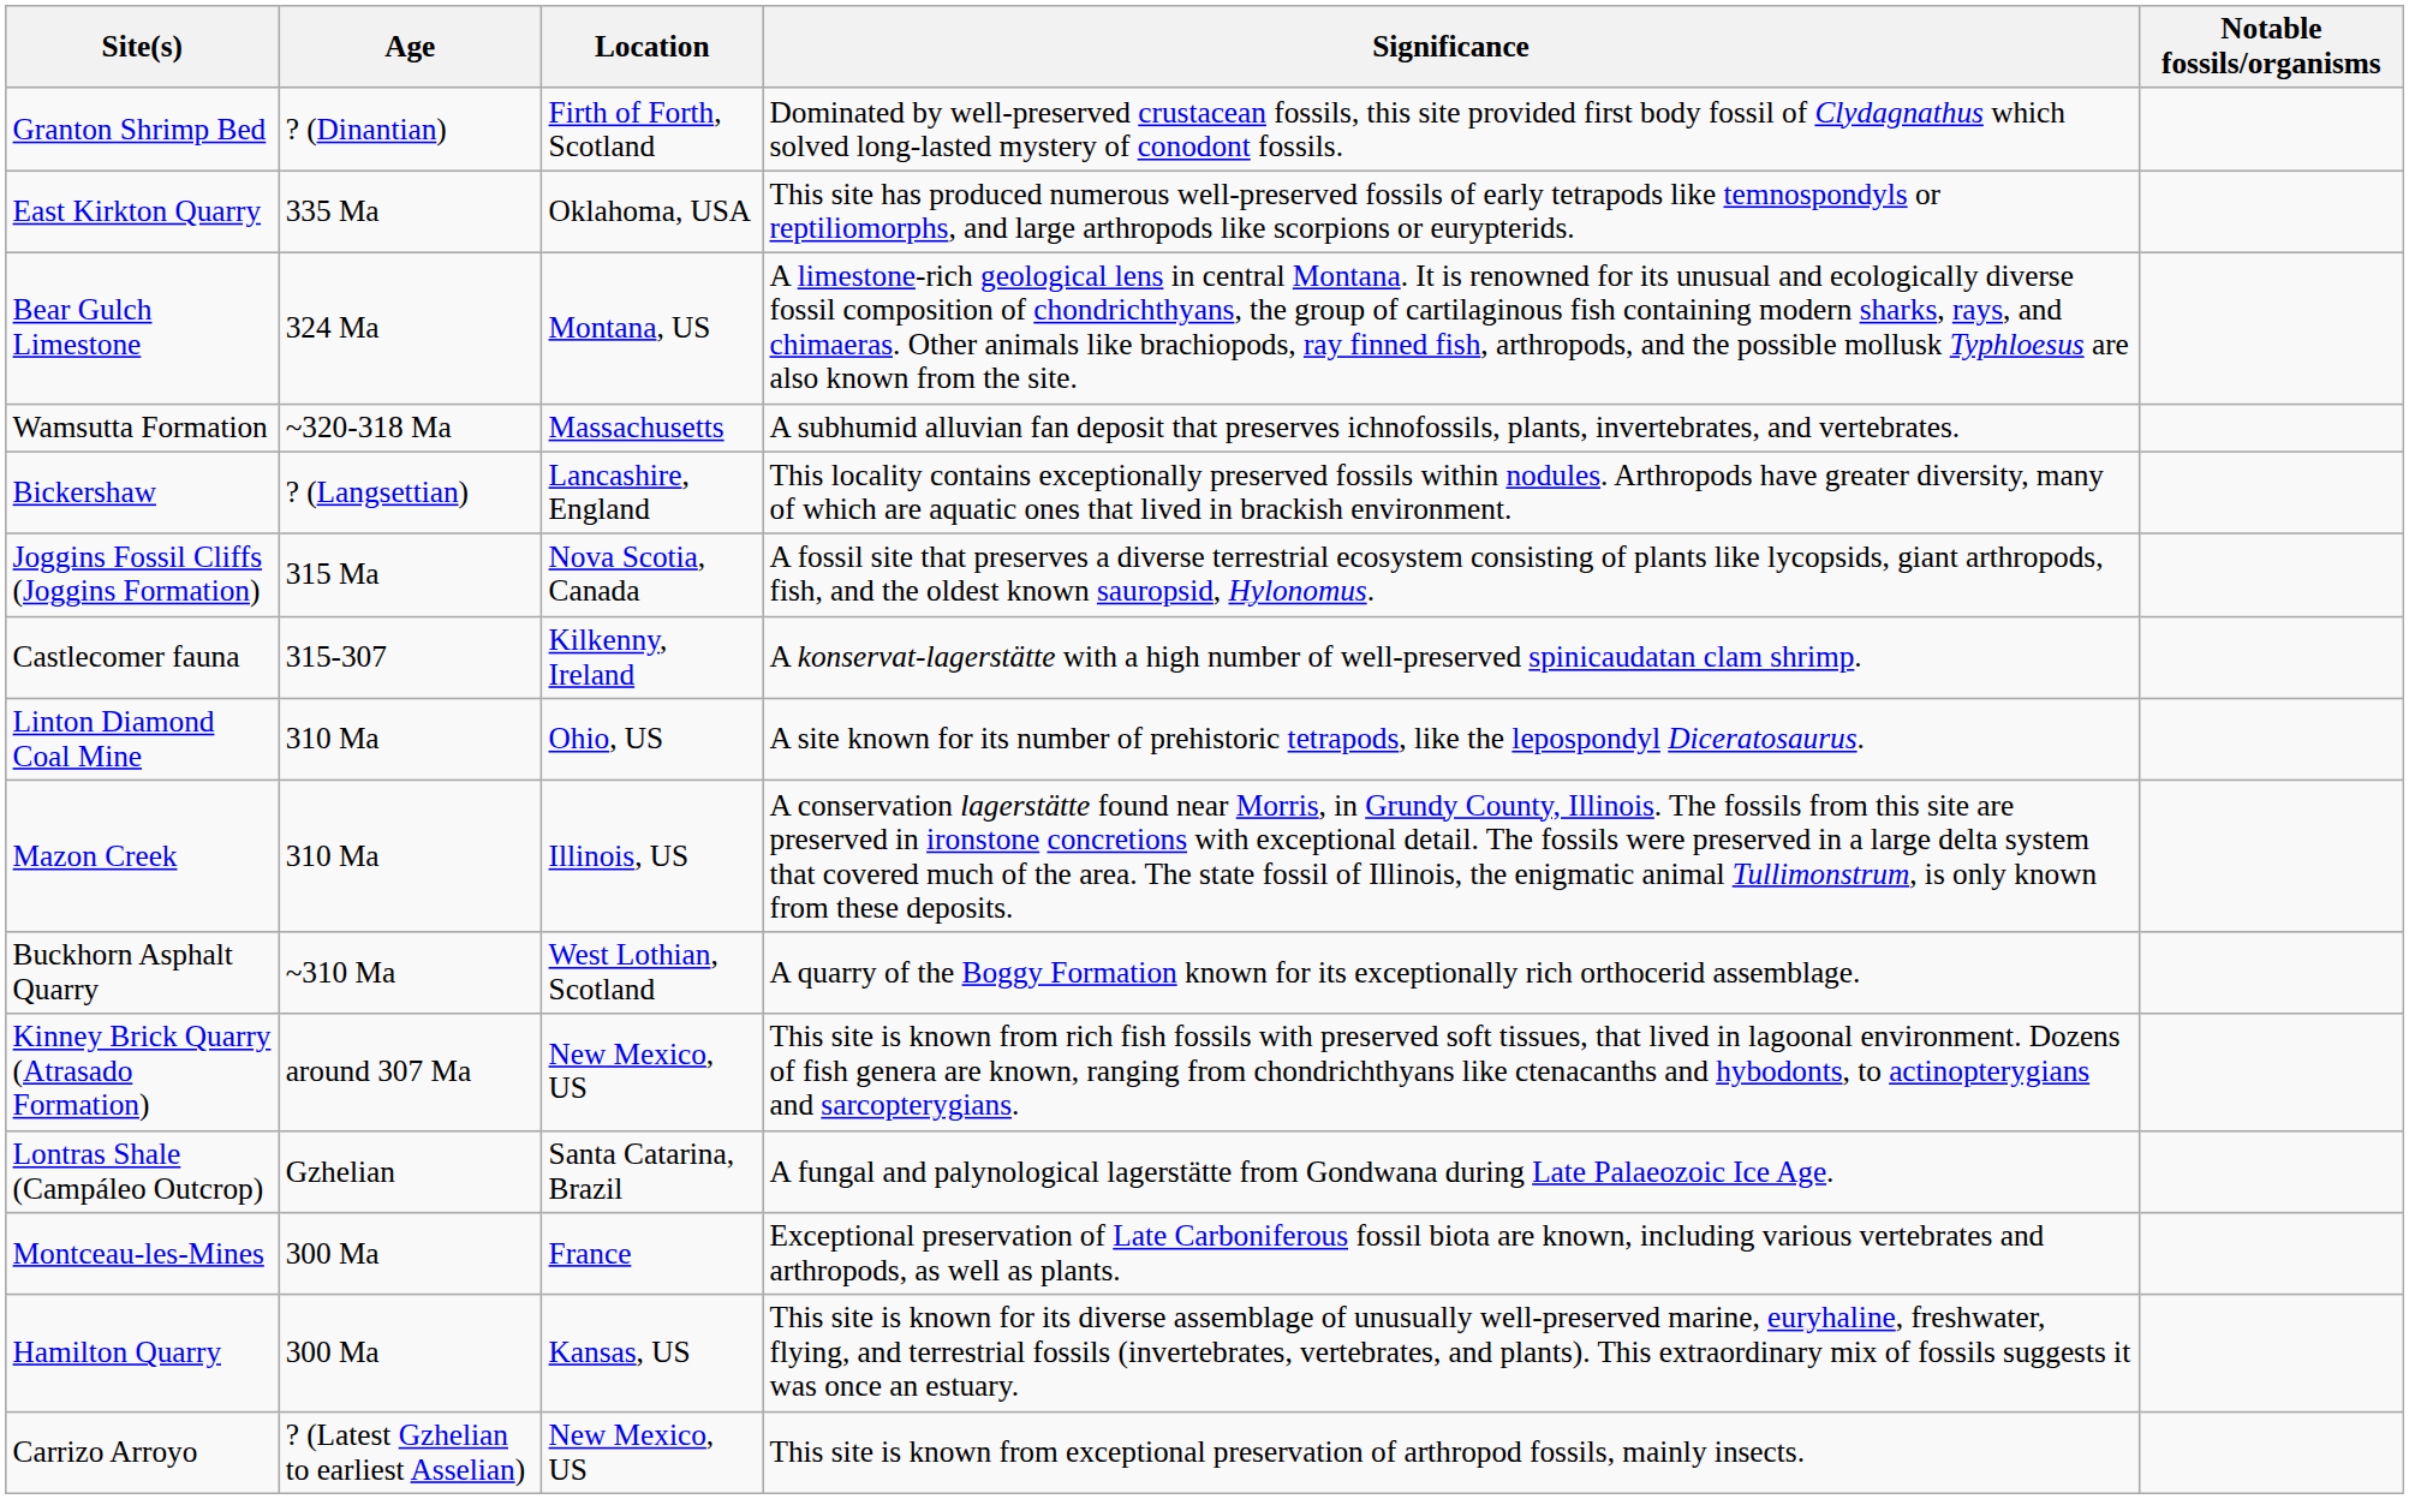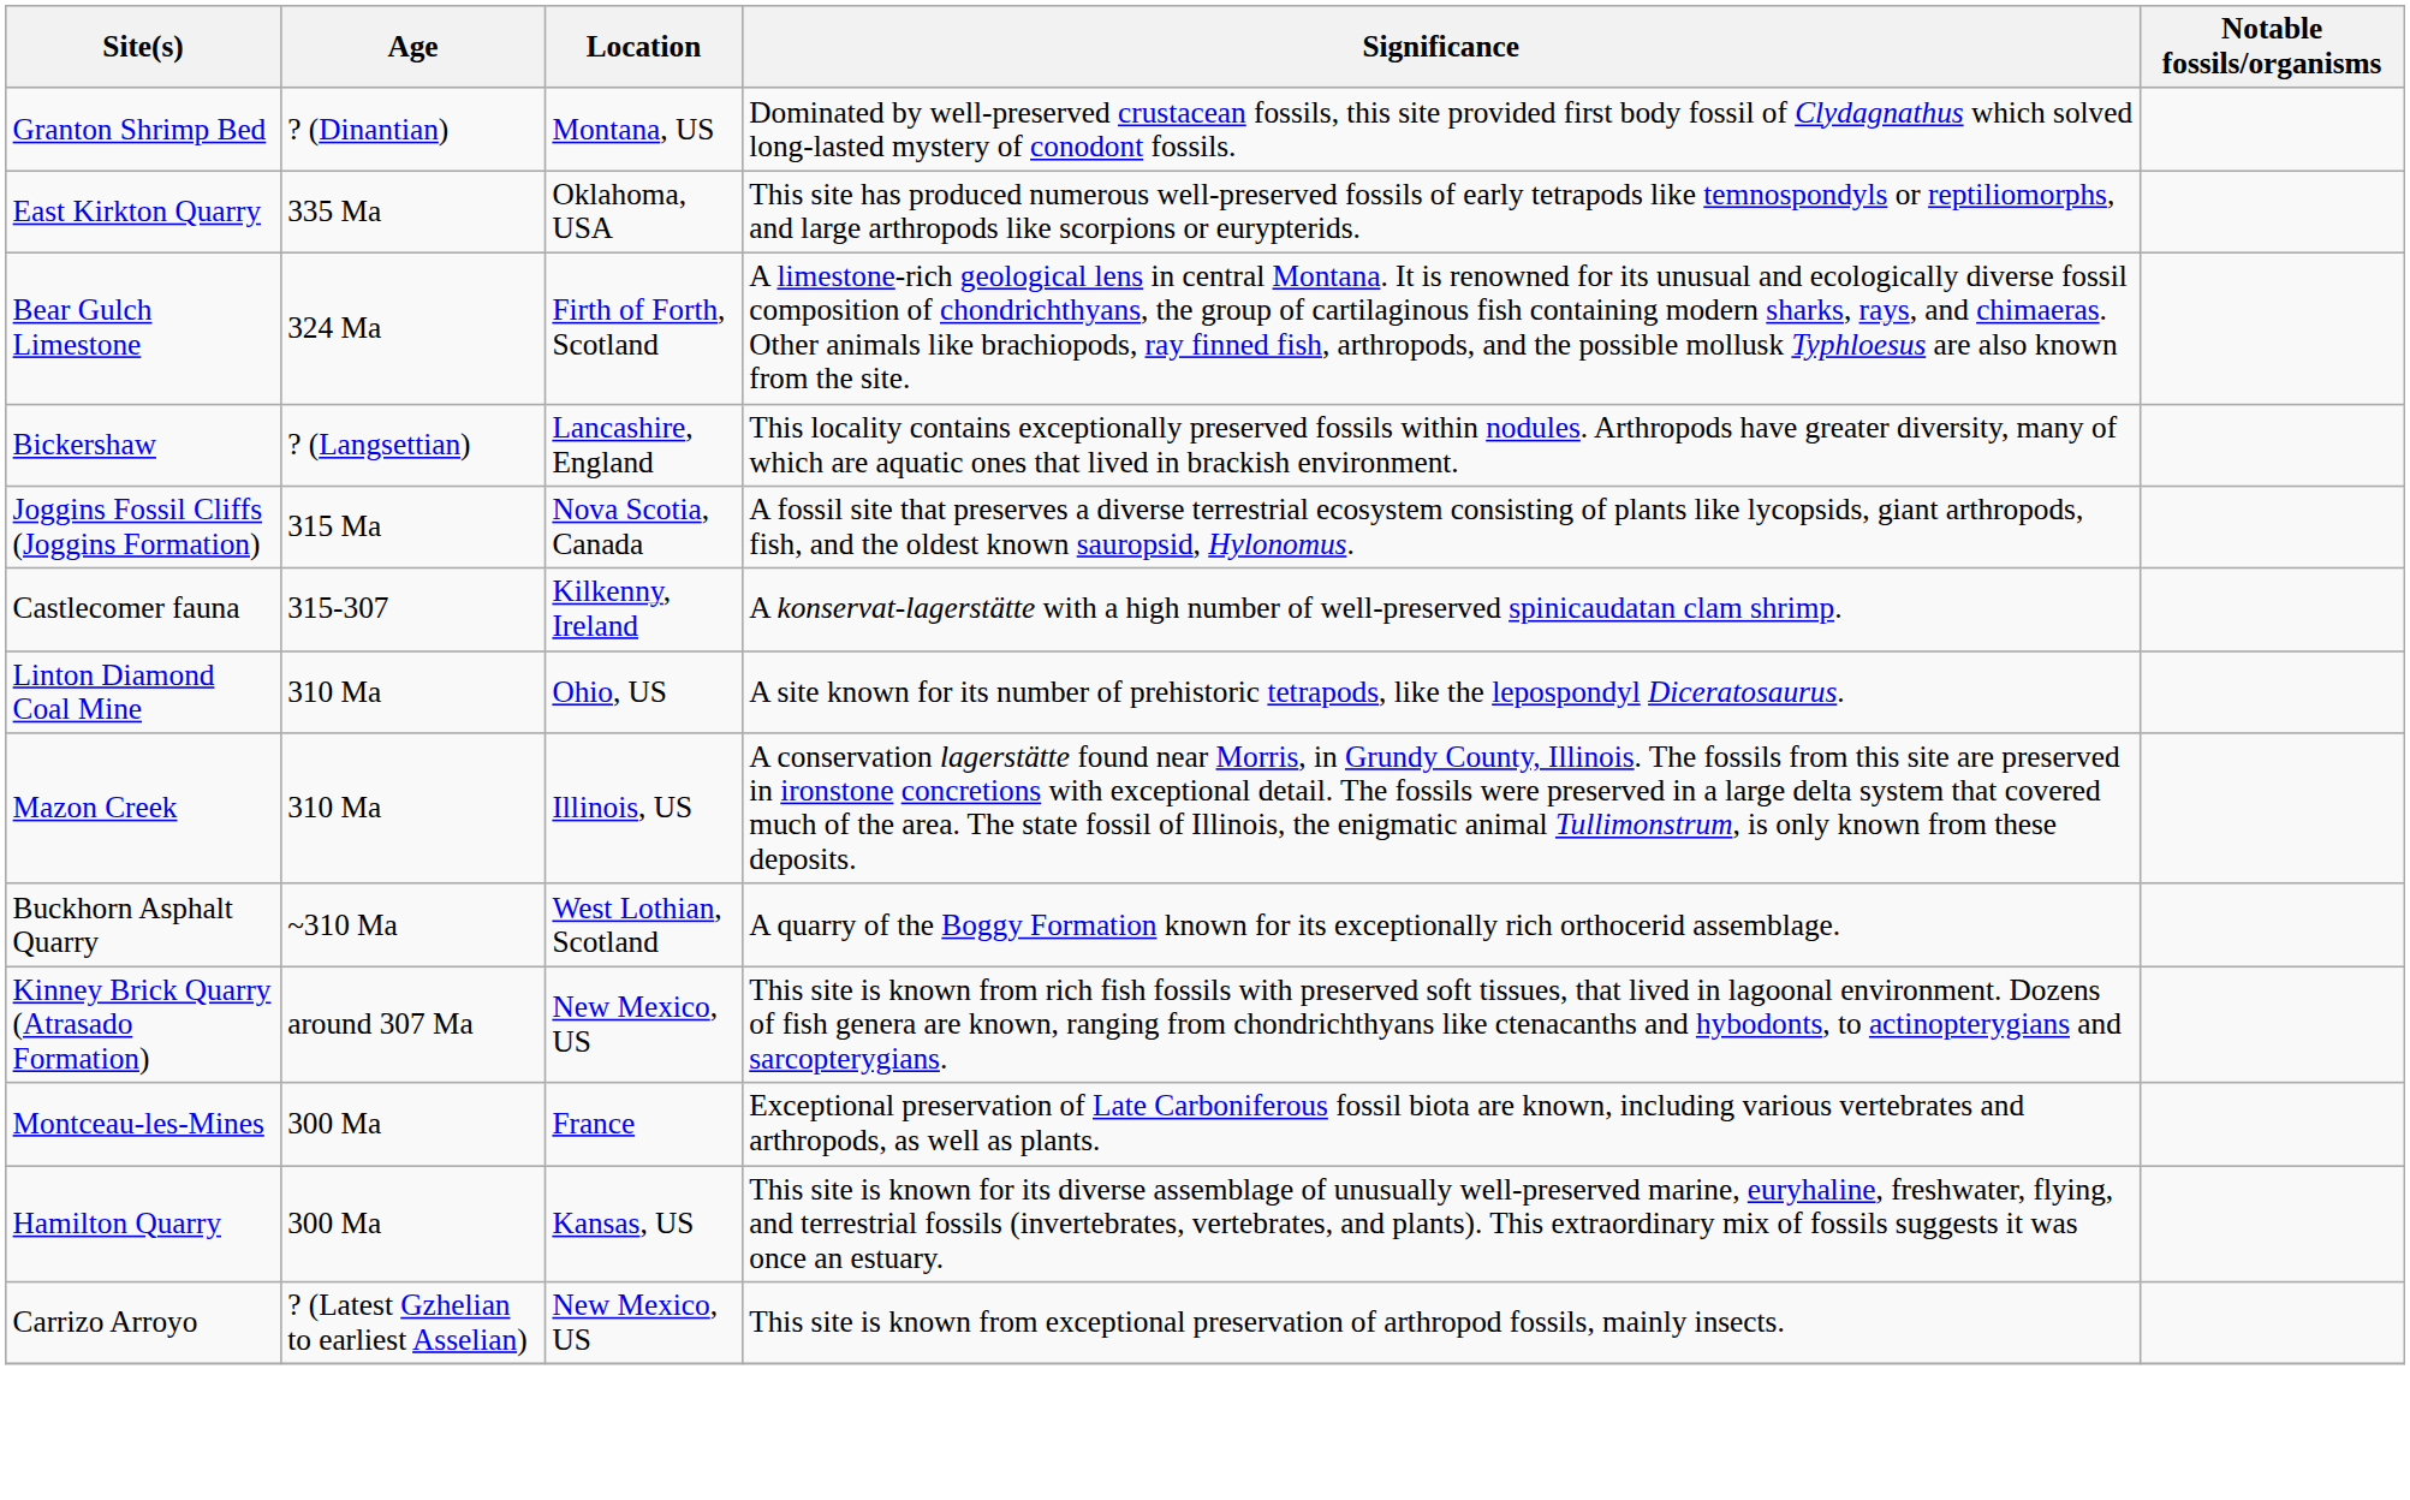 <table class="wikitable" align="center" width="100%">
 <tr>
 <th>Site(s)</th>
 <th>Age</th>
 <th>Location</th>
 <th>Significance</th>
 <th>Notable fossils/organisms</th>
 </tr>
 <tr>
 <td><a href='#'>Granton Shrimp Bed</a></td>
 <td>? (<a href='#'>Dinantian</a>)</td>
-<td><a href='#'>Firth of Forth</a>, Scotland</td>
+<td><a href='#'>Montana</a>, US</td>
 <td>Dominated by well-preserved <a href='#'>crustacean</a> fossils, this site provided first body fossil of <em><a href='#'>Clydagnathus</a></em> which solved long-lasted mystery of <a href='#'>conodont</a> fossils.</td>
 <td></td>
 </tr>
 <tr>
 <td><a href='#'>East Kirkton Quarry</a></td>
 <td>335 Ma</td>
 <td>Oklahoma, USA</td>
 <td>This site has produced numerous well-preserved fossils of early tetrapods like <a href='#'>temnospondyls</a> or <a href='#'>reptiliomorphs</a>, and large arthropods like scorpions or eurypterids.</td>
 <td></td>
 </tr>
 <tr>
 <td><a href='#'>Bear Gulch Limestone</a></td>
 <td>324 Ma</td>
-<td><a href='#'>Montana</a>, US</td>
+<td><a href='#'>Firth of Forth</a>, Scotland</td>
 <td>A <a href='#'>limestone</a>-rich <a href='#'>geological lens</a> in central <a href='#'>Montana</a>. It is renowned for its unusual and ecologically diverse fossil composition of <a href='#'>chondrichthyans</a>, the group of cartilaginous fish containing modern <a href='#'>sharks</a>, <a href='#'>rays</a>, and <a href='#'>chimaeras</a>. Other animals like brachiopods, <a href='#'>ray finned fish</a>, arthropods, and the possible mollusk <em><a href='#'>Typhloesus</a></em> are also known from the site.</td>
-<td></td>
-</tr>
-<tr>
-<td>Wamsutta Formation</td>
-<td>~320-318 Ma</td>
-<td><a href='#'>Massachusetts</a></td>
-<td>A subhumid alluvian fan deposit that preserves ichnofossils, plants, invertebrates, and vertebrates.</td>
 <td></td>
 </tr>
 <tr>
 <td><a href='#'>Bickershaw</a></td>
 <td>? (<a href='#'>Langsettian</a>)</td>
 <td><a href='#'>Lancashire</a>, England</td>
 <td>This locality contains exceptionally preserved fossils within <a href='#'>nodules</a>. Arthropods have greater diversity, many of which are aquatic ones that lived in brackish environment.</td>
 <td></td>
 </tr>
 <tr>
 <td><a href='#'>Joggins Fossil Cliffs</a> (<a href='#'>Joggins Formation</a>)</td>
 <td>315 Ma</td>
 <td><a href='#'>Nova Scotia</a>, Canada</td>
 <td>A fossil site that preserves a diverse terrestrial ecosystem consisting of plants like lycopsids, giant arthropods, fish, and the oldest known <a href='#'>sauropsid</a>, <em><a href='#'>Hylonomus</a></em>.</td>
 <td></td>
 </tr>
 <tr>
 <td>Castlecomer fauna</td>
 <td>315-307</td>
 <td><a href='#'>Kilkenny</a>, <a href='#'>Ireland</a></td>
 <td>A <em>konservat-lagerstätte</em> with a high number of well-preserved <a href='#'>spinicaudatan clam shrimp</a>.</td>
 <td></td>
 </tr>
 <tr>
 <td><a href='#'>Linton Diamond Coal Mine</a></td>
 <td>310 Ma</td>
 <td><a href='#'>Ohio</a>, US</td>
 <td>A site known for its number of prehistoric <a href='#'>tetrapods</a>, like the <a href='#'>lepospondyl</a> <em><a href='#'>Diceratosaurus</a></em>.</td>
 <td></td>
 </tr>
 <tr>
 <td><a href='#'>Mazon Creek</a></td>
 <td>310 Ma</td>
 <td><a href='#'>Illinois</a>, US</td>
 <td>A conservation <em>lagerstätte</em> found near <a href='#'>Morris</a>, in <a href='#'>Grundy County, Illinois</a>. The fossils from this site are preserved in <a href='#'>ironstone</a> <a href='#'>concretions</a> with exceptional detail. The fossils were preserved in a large delta system that covered much of the area. The state fossil of Illinois, the enigmatic animal <em><a href='#'>Tullimonstrum</a></em>, is only known from these deposits.</td>
 <td></td>
 </tr>
 <tr>
 <td>Buckhorn Asphalt Quarry</td>
 <td>~310 Ma</td>
 <td><a href='#'>West Lothian</a>, Scotland</td>
 <td>A quarry of the <a href='#'>Boggy Formation</a> known for its exceptionally rich orthocerid assemblage.</td>
 <td></td>
 </tr>
 <tr>
 <td><a href='#'>Kinney Brick Quarry</a> (<a href='#'>Atrasado Formation</a>)</td>
 <td>around 307 Ma</td>
 <td><a href='#'>New Mexico</a>, US</td>
 <td>This site is known from rich fish fossils with preserved soft tissues, that lived in lagoonal environment. Dozens of fish genera are known, ranging from chondrichthyans like ctenacanths and <a href='#'>hybodonts</a>, to <a href='#'>actinopterygians</a> and <a href='#'>sarcopterygians</a>.</td>
 <td></td>
 </tr>
 <tr>
-<td><a href='#'>Lontras Shale</a> (Campáleo Outcrop)</td>
-<td>Gzhelian</td>
-<td>Santa Catarina, Brazil</td>
-<td>A fungal and palynological lagerstätte from Gondwana during <a href='#'>Late Palaeozoic Ice Age</a>.</td>
-<td></td>
-</tr>
-<tr>
 <td><a href='#'>Montceau-les-Mines</a></td>
 <td>300 Ma</td>
 <td><a href='#'>France</a></td>
 <td>Exceptional preservation of <a href='#'>Late Carboniferous</a> fossil biota are known, including various vertebrates and arthropods, as well as plants.</td>
 <td></td>
 </tr>
 <tr>
 <td><a href='#'>Hamilton Quarry</a></td>
 <td>300 Ma</td>
 <td><a href='#'>Kansas</a>, US</td>
 <td>This site is known for its diverse assemblage of unusually well-preserved marine, <a href='#'>euryhaline</a>, freshwater, flying, and terrestrial fossils (invertebrates, vertebrates, and plants). This extraordinary mix of fossils suggests it was once an estuary.</td>
 <td></td>
 </tr>
 <tr>
 <td>Carrizo Arroyo</td>
 <td>? (Latest <a href='#'>Gzhelian</a> to earliest <a href='#'>Asselian</a>)</td>
 <td><a href='#'>New Mexico</a>, US</td>
 <td>This site is known from exceptional preservation of arthropod fossils, mainly insects.</td>
 <td></td>
 </tr>
 <tr>
 </tr>
 </table>
